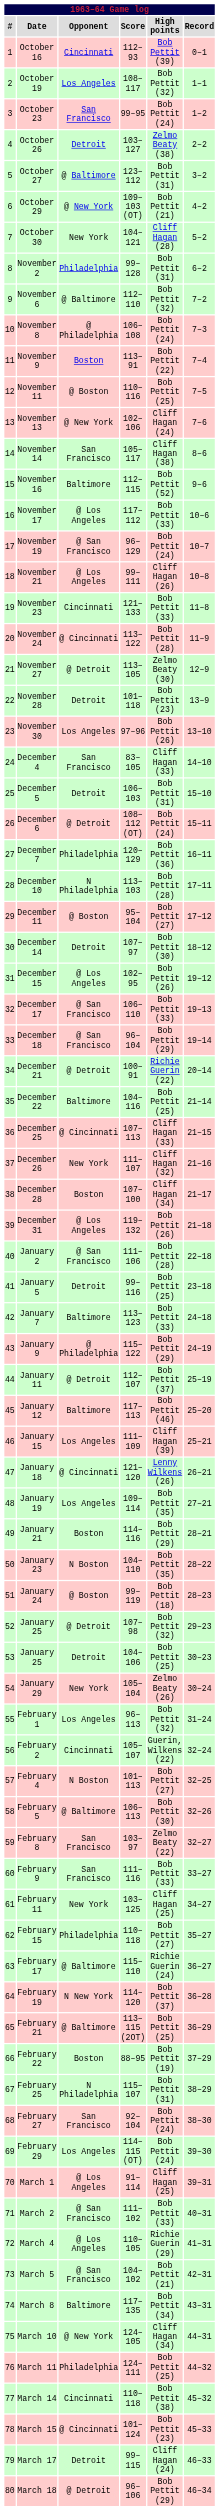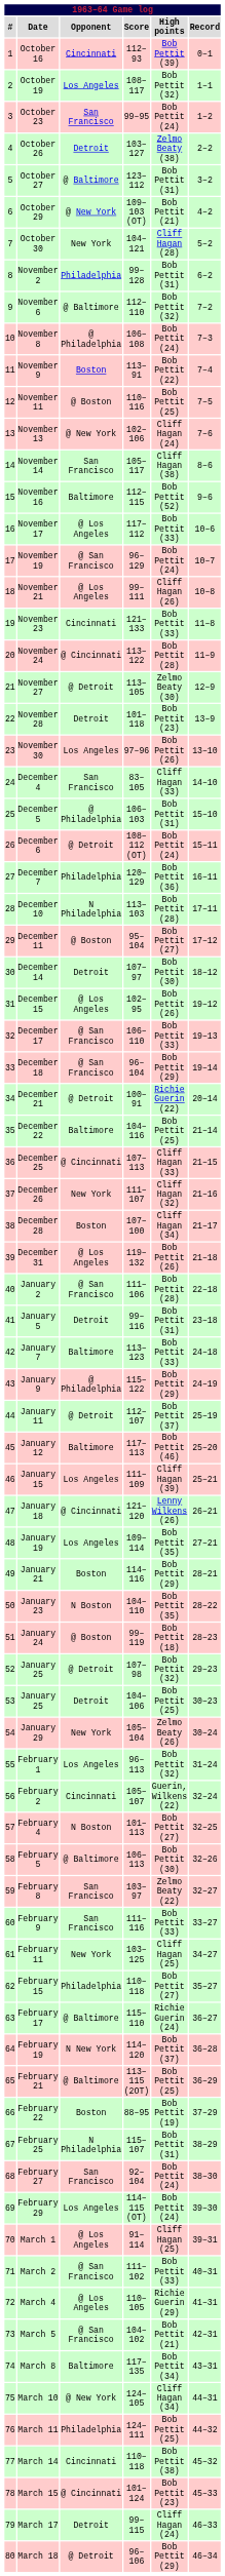 <table class="toccolours collapsible" width=50% style="clear:both; margin:1.5em auto; text-align:center">
 <tr>
 <th colspan=11 style="background:#00004d; color:#C41E3A;">1963–64 Game log</th>
 </tr>
 <tr align="center" bgcolor="#dddddd">
 <td><strong>#</strong></td>
 <td><strong>Date</strong></td>
 <td><strong>Opponent</strong></td>
 <td><strong>Score</strong></td>
 <td><strong>High points</strong></td>
 <td><strong>Record</strong></td>
 </tr>
 <tr align="center" bgcolor="ffcccc">
 <td>1</td>
 <td>October 16</td>
 <td><a href='#'>Cincinnati</a></td>
 <td>112–93</td>
 <td><a href='#'>Bob Pettit</a> (39)</td>
 <td>0–1</td>
 </tr>
 <tr align="center" bgcolor="ccffcc">
 <td>2</td>
 <td>October 19</td>
 <td><a href='#'>Los Angeles</a></td>
 <td>108–117</td>
 <td>Bob Pettit (32)</td>
 <td>1–1</td>
 </tr>
 <tr align="center" bgcolor="ffcccc">
 <td>3</td>
 <td>October 23</td>
 <td><a href='#'>San Francisco</a></td>
 <td>99–95</td>
 <td>Bob Pettit (24)</td>
 <td>1–2</td>
 </tr>
 <tr align="center" bgcolor="ccffcc">
 <td>4</td>
 <td>October 26</td>
 <td><a href='#'>Detroit</a></td>
 <td>103–127</td>
 <td><a href='#'>Zelmo Beaty</a> (38)</td>
 <td>2–2</td>
 </tr>
 <tr align="center" bgcolor="ccffcc">
 <td>5</td>
 <td>October 27</td>
 <td>@ <a href='#'>Baltimore</a></td>
 <td>123–112</td>
 <td>Bob Pettit (31)</td>
 <td>3–2</td>
 </tr>
 <tr align="center" bgcolor="ccffcc">
 <td>6</td>
 <td>October 29</td>
 <td>@ <a href='#'>New York</a></td>
 <td>109–103 (OT)</td>
 <td>Bob Pettit (21)</td>
 <td>4–2</td>
 </tr>
 <tr align="center" bgcolor="ccffcc">
 <td>7</td>
 <td>October 30</td>
 <td>New York</td>
 <td>104–121</td>
 <td><a href='#'>Cliff Hagan</a> (28)</td>
 <td>5–2</td>
 </tr>
 <tr align="center" bgcolor="ccffcc">
 <td>8</td>
 <td>November 2</td>
 <td><a href='#'>Philadelphia</a></td>
 <td>99–128</td>
 <td>Bob Pettit (31)</td>
 <td>6–2</td>
 </tr>
 <tr align="center" bgcolor="ccffcc">
 <td>9</td>
 <td>November 6</td>
 <td>@ Baltimore</td>
 <td>112–110</td>
 <td>Bob Pettit (32)</td>
 <td>7–2</td>
 </tr>
 <tr align="center" bgcolor="ffcccc">
 <td>10</td>
 <td>November 8</td>
 <td>@ Philadelphia</td>
 <td>106–108</td>
 <td>Bob Pettit (24)</td>
 <td>7–3</td>
 </tr>
 <tr align="center" bgcolor="ffcccc">
 <td>11</td>
 <td>November 9</td>
 <td><a href='#'>Boston</a></td>
 <td>113–91</td>
 <td>Bob Pettit (22)</td>
 <td>7–4</td>
 </tr>
 <tr align="center" bgcolor="ffcccc">
 <td>12</td>
 <td>November 11</td>
 <td>@ Boston</td>
 <td>110–116</td>
 <td>Bob Pettit (25)</td>
 <td>7–5</td>
 </tr>
 <tr align="center" bgcolor="ffcccc">
 <td>13</td>
 <td>November 13</td>
 <td>@ New York</td>
 <td>102–106</td>
 <td>Cliff Hagan (24)</td>
 <td>7–6</td>
 </tr>
 <tr align="center" bgcolor="ccffcc">
 <td>14</td>
 <td>November 14</td>
 <td>San Francisco</td>
 <td>105–117</td>
 <td>Cliff Hagan (38)</td>
 <td>8–6</td>
 </tr>
 <tr align="center" bgcolor="ccffcc">
 <td>15</td>
 <td>November 16</td>
 <td>Baltimore</td>
 <td>112–115</td>
 <td>Bob Pettit (52)</td>
 <td>9–6</td>
 </tr>
 <tr align="center" bgcolor="ccffcc">
 <td>16</td>
 <td>November 17</td>
 <td>@ Los Angeles</td>
 <td>117–112</td>
 <td>Bob Pettit (33)</td>
 <td>10–6</td>
 </tr>
 <tr align="center" bgcolor="ffcccc">
 <td>17</td>
 <td>November 19</td>
 <td>@ San Francisco</td>
 <td>96–129</td>
 <td>Bob Pettit (24)</td>
 <td>10–7</td>
 </tr>
 <tr align="center" bgcolor="ffcccc">
 <td>18</td>
 <td>November 21</td>
 <td>@ Los Angeles</td>
 <td>99–111</td>
 <td>Cliff Hagan (26)</td>
 <td>10–8</td>
 </tr>
 <tr align="center" bgcolor="ccffcc">
 <td>19</td>
 <td>November 23</td>
 <td>Cincinnati</td>
 <td>121–133</td>
 <td>Bob Pettit (33)</td>
 <td>11–8</td>
 </tr>
 <tr align="center" bgcolor="ffcccc">
 <td>20</td>
 <td>November 24</td>
 <td>@ Cincinnati</td>
 <td>113–122</td>
 <td>Bob Pettit (28)</td>
 <td>11–9</td>
 </tr>
 <tr align="center" bgcolor="ccffcc">
 <td>21</td>
 <td>November 27</td>
 <td>@ Detroit</td>
 <td>113–105</td>
 <td>Zelmo Beaty (30)</td>
 <td>12–9</td>
 </tr>
 <tr align="center" bgcolor="ccffcc">
 <td>22</td>
 <td>November 28</td>
 <td>Detroit</td>
 <td>101–118</td>
 <td>Bob Pettit (23)</td>
 <td>13–9</td>
 </tr>
 <tr align="center" bgcolor="ffcccc">
 <td>23</td>
 <td>November 30</td>
 <td>Los Angeles</td>
 <td>97–96</td>
 <td>Bob Pettit (26)</td>
 <td>13–10</td>
 </tr>
 <tr align="center" bgcolor="ccffcc">
 <td>24</td>
 <td>December 4</td>
 <td>San Francisco</td>
 <td>83–105</td>
 <td>Cliff Hagan (33)</td>
 <td>14–10</td>
 </tr>
 <tr align="center" bgcolor="ccffcc">
 <td>25</td>
 <td>December 5</td>
-<td>Detroit</td>
+<td>@ Philadelphia</td>
 <td>106–103</td>
 <td>Bob Pettit (31)</td>
 <td>15–10</td>
 </tr>
 <tr align="center" bgcolor="ffcccc">
 <td>26</td>
 <td>December 6</td>
 <td>@ Detroit</td>
 <td>108–112 (OT)</td>
 <td>Bob Pettit (24)</td>
 <td>15–11</td>
 </tr>
 <tr align="center" bgcolor="ccffcc">
 <td>27</td>
 <td>December 7</td>
 <td>Philadelphia</td>
 <td>120–129</td>
 <td>Bob Pettit (36)</td>
 <td>16–11</td>
 </tr>
 <tr align="center" bgcolor="ccffcc">
 <td>28</td>
 <td>December 10</td>
 <td>N Philadelphia</td>
 <td>113–103</td>
 <td>Bob Pettit (28)</td>
 <td>17–11</td>
 </tr>
 <tr align="center" bgcolor="ffcccc">
 <td>29</td>
 <td>December 11</td>
 <td>@ Boston</td>
 <td>95–104</td>
 <td>Bob Pettit (27)</td>
 <td>17–12</td>
 </tr>
 <tr align="center" bgcolor="ccffcc">
 <td>30</td>
 <td>December 14</td>
 <td>Detroit</td>
 <td>107–97</td>
 <td>Bob Pettit (30)</td>
 <td>18–12</td>
 </tr>
 <tr align="center" bgcolor="ccffcc">
 <td>31</td>
 <td>December 15</td>
 <td>@ Los Angeles</td>
 <td>102–95</td>
 <td>Bob Pettit (26)</td>
 <td>19–12</td>
 </tr>
 <tr align="center" bgcolor="ffcccc">
 <td>32</td>
 <td>December 17</td>
 <td>@ San Francisco</td>
 <td>106–110</td>
 <td>Bob Pettit (33)</td>
 <td>19–13</td>
 </tr>
 <tr align="center" bgcolor="ffcccc">
 <td>33</td>
 <td>December 18</td>
 <td>@ San Francisco</td>
 <td>96–104</td>
 <td>Bob Pettit (29)</td>
 <td>19–14</td>
 </tr>
 <tr align="center" bgcolor="ccffcc">
 <td>34</td>
 <td>December 21</td>
 <td>@ Detroit</td>
 <td>100–91</td>
 <td><a href='#'>Richie Guerin</a> (22)</td>
 <td>20–14</td>
 </tr>
 <tr align="center" bgcolor="ccffcc">
 <td>35</td>
 <td>December 22</td>
 <td>Baltimore</td>
 <td>104–116</td>
 <td>Bob Pettit (25)</td>
 <td>21–14</td>
 </tr>
 <tr align="center" bgcolor="ffcccc">
 <td>36</td>
 <td>December 25</td>
 <td>@ Cincinnati</td>
 <td>107–113</td>
 <td>Cliff Hagan (33)</td>
 <td>21–15</td>
 </tr>
 <tr align="center" bgcolor="ffcccc">
 <td>37</td>
 <td>December 26</td>
 <td>New York</td>
 <td>111–107</td>
 <td>Cliff Hagan (32)</td>
 <td>21–16</td>
 </tr>
 <tr align="center" bgcolor="ffcccc">
 <td>38</td>
 <td>December 28</td>
 <td>Boston</td>
 <td>107–100</td>
 <td>Cliff Hagan (34)</td>
 <td>21–17</td>
 </tr>
 <tr align="center" bgcolor="ffcccc">
 <td>39</td>
 <td>December 31</td>
 <td>@ Los Angeles</td>
 <td>119–132</td>
 <td>Bob Pettit (26)</td>
 <td>21–18</td>
 </tr>
 <tr align="center" bgcolor="ccffcc">
 <td>40</td>
 <td>January 2</td>
 <td>@ San Francisco</td>
 <td>111–106</td>
 <td>Bob Pettit (28)</td>
 <td>22–18</td>
 </tr>
 <tr align="center" bgcolor="ccffcc">
 <td>41</td>
 <td>January 5</td>
 <td>Detroit</td>
 <td>99–116</td>
-<td>Bob Pettit (25)</td>
+<td>Bob Pettit (31)</td>
 <td>23–18</td>
 </tr>
 <tr align="center" bgcolor="ccffcc">
 <td>42</td>
 <td>January 7</td>
 <td>Baltimore</td>
 <td>113–123</td>
 <td>Bob Pettit (33)</td>
 <td>24–18</td>
 </tr>
 <tr align="center" bgcolor="ffcccc">
 <td>43</td>
 <td>January 9</td>
 <td>@ Philadelphia</td>
 <td>115–122</td>
 <td>Bob Pettit (29)</td>
 <td>24–19</td>
 </tr>
 <tr align="center" bgcolor="ccffcc">
 <td>44</td>
 <td>January 11</td>
 <td>@ Detroit</td>
 <td>112–107</td>
 <td>Bob Pettit (37)</td>
 <td>25–19</td>
 </tr>
 <tr align="center" bgcolor="ffcccc">
 <td>45</td>
 <td>January 12</td>
 <td>Baltimore</td>
 <td>117–113</td>
 <td>Bob Pettit (46)</td>
 <td>25–20</td>
 </tr>
 <tr align="center" bgcolor="ffcccc">
 <td>46</td>
 <td>January 15</td>
 <td>Los Angeles</td>
 <td>111–109</td>
 <td>Cliff Hagan (39)</td>
 <td>25–21</td>
 </tr>
 <tr align="center" bgcolor="ccffcc">
 <td>47</td>
 <td>January 18</td>
 <td>@ Cincinnati</td>
 <td>121–120</td>
 <td><a href='#'>Lenny Wilkens</a> (26)</td>
 <td>26–21</td>
 </tr>
 <tr align="center" bgcolor="ccffcc">
 <td>48</td>
 <td>January 19</td>
 <td>Los Angeles</td>
 <td>109–114</td>
 <td>Bob Pettit (35)</td>
 <td>27–21</td>
 </tr>
 <tr align="center" bgcolor="ccffcc">
 <td>49</td>
 <td>January 21</td>
 <td>Boston</td>
 <td>114–116</td>
 <td>Bob Pettit (29)</td>
 <td>28–21</td>
 </tr>
 <tr align="center" bgcolor="ffcccc">
 <td>50</td>
 <td>January 23</td>
 <td>N Boston</td>
 <td>104–110</td>
 <td>Bob Pettit (35)</td>
 <td>28–22</td>
 </tr>
 <tr align="center" bgcolor="ffcccc">
 <td>51</td>
 <td>January 24</td>
 <td>@ Boston</td>
 <td>99–119</td>
 <td>Bob Pettit (18)</td>
 <td>28–23</td>
 </tr>
 <tr align="center" bgcolor="ccffcc">
 <td>52</td>
 <td>January 25</td>
 <td>@ Detroit</td>
 <td>107–98</td>
 <td>Bob Pettit (32)</td>
 <td>29–23</td>
 </tr>
 <tr align="center" bgcolor="ccffcc">
 <td>53</td>
 <td>January 25</td>
 <td>Detroit</td>
 <td>104–106</td>
 <td>Bob Pettit (25)</td>
 <td>30–23</td>
 </tr>
 <tr align="center" bgcolor="ffcccc">
 <td>54</td>
 <td>January 29</td>
 <td>New York</td>
 <td>105–104</td>
 <td>Zelmo Beaty (26)</td>
 <td>30–24</td>
 </tr>
 <tr align="center" bgcolor="ccffcc">
 <td>55</td>
 <td>February 1</td>
 <td>Los Angeles</td>
 <td>96–113</td>
 <td>Bob Pettit (32)</td>
 <td>31–24</td>
 </tr>
 <tr align="center" bgcolor="ccffcc">
 <td>56</td>
 <td>February 2</td>
 <td>Cincinnati</td>
 <td>105–107</td>
 <td>Guerin, Wilkens (22)</td>
 <td>32–24</td>
 </tr>
 <tr align="center" bgcolor="ffcccc">
 <td>57</td>
 <td>February 4</td>
 <td>N Boston</td>
 <td>101–113</td>
 <td>Bob Pettit (27)</td>
 <td>32–25</td>
 </tr>
 <tr align="center" bgcolor="ffcccc">
 <td>58</td>
 <td>February 5</td>
 <td>@ Baltimore</td>
 <td>106–113</td>
 <td>Bob Pettit (30)</td>
 <td>32–26</td>
 </tr>
 <tr align="center" bgcolor="ffcccc">
 <td>59</td>
 <td>February 8</td>
 <td>San Francisco</td>
 <td>103–97</td>
 <td>Zelmo Beaty (22)</td>
 <td>32–27</td>
 </tr>
 <tr align="center" bgcolor="ccffcc">
 <td>60</td>
 <td>February 9</td>
 <td>San Francisco</td>
 <td>111–116</td>
 <td>Bob Pettit (33)</td>
 <td>33–27</td>
 </tr>
 <tr align="center" bgcolor="ccffcc">
 <td>61</td>
 <td>February 11</td>
 <td>New York</td>
 <td>103–125</td>
 <td>Cliff Hagan (25)</td>
 <td>34–27</td>
 </tr>
 <tr align="center" bgcolor="ccffcc">
 <td>62</td>
 <td>February 15</td>
 <td>Philadelphia</td>
 <td>110–118</td>
 <td>Bob Pettit (27)</td>
 <td>35–27</td>
 </tr>
 <tr align="center" bgcolor="ccffcc">
 <td>63</td>
 <td>February 17</td>
 <td>@ Baltimore</td>
 <td>115–110</td>
 <td>Richie Guerin (24)</td>
 <td>36–27</td>
 </tr>
 <tr align="center" bgcolor="ffcccc">
 <td>64</td>
 <td>February 19</td>
 <td>N New York</td>
 <td>114–120</td>
 <td>Bob Pettit (37)</td>
 <td>36–28</td>
 </tr>
 <tr align="center" bgcolor="ffcccc">
 <td>65</td>
 <td>February 21</td>
 <td>@ Baltimore</td>
 <td>113–115 (2OT)</td>
 <td>Bob Pettit (25)</td>
 <td>36–29</td>
 </tr>
 <tr align="center" bgcolor="ccffcc">
 <td>66</td>
 <td>February 22</td>
 <td>Boston</td>
 <td>88–95</td>
 <td>Bob Pettit (19)</td>
 <td>37–29</td>
 </tr>
 <tr align="center" bgcolor="ccffcc">
 <td>67</td>
 <td>February 25</td>
 <td>N Philadelphia</td>
 <td>115–107</td>
 <td>Bob Pettit (31)</td>
 <td>38–29</td>
 </tr>
 <tr align="center" bgcolor="ffcccc">
 <td>68</td>
 <td>February 27</td>
 <td>San Francisco</td>
 <td>92–104</td>
 <td>Bob Pettit (24)</td>
 <td>38–30</td>
 </tr>
 <tr align="center" bgcolor="ccffcc">
 <td>69</td>
 <td>February 29</td>
 <td>Los Angeles</td>
 <td>114–115 (OT)</td>
 <td>Bob Pettit (24)</td>
 <td>39–30</td>
 </tr>
 <tr align="center" bgcolor="ffcccc">
 <td>70</td>
 <td>March 1</td>
 <td>@ Los Angeles</td>
 <td>91–114</td>
 <td>Cliff Hagan (25)</td>
 <td>39–31</td>
 </tr>
 <tr align="center" bgcolor="ccffcc">
 <td>71</td>
 <td>March 2</td>
 <td>@ San Francisco</td>
 <td>111–102</td>
 <td>Bob Pettit (33)</td>
 <td>40–31</td>
 </tr>
 <tr align="center" bgcolor="ccffcc">
 <td>72</td>
 <td>March 4</td>
 <td>@ Los Angeles</td>
 <td>110–105</td>
 <td>Richie Guerin (29)</td>
 <td>41–31</td>
 </tr>
 <tr align="center" bgcolor="ccffcc">
 <td>73</td>
 <td>March 5</td>
 <td>@ San Francisco</td>
 <td>104–102</td>
 <td>Bob Pettit (21)</td>
 <td>42–31</td>
 </tr>
 <tr align="center" bgcolor="ccffcc">
 <td>74</td>
 <td>March 8</td>
 <td>Baltimore</td>
 <td>117–135</td>
 <td>Bob Pettit (34)</td>
 <td>43–31</td>
 </tr>
 <tr align="center" bgcolor="ccffcc">
 <td>75</td>
 <td>March 10</td>
 <td>@ New York</td>
 <td>124–105</td>
 <td>Cliff Hagan (34)</td>
 <td>44–31</td>
 </tr>
 <tr align="center" bgcolor="ffcccc">
 <td>76</td>
 <td>March 11</td>
 <td>Philadelphia</td>
 <td>124–111</td>
 <td>Bob Pettit (25)</td>
 <td>44–32</td>
 </tr>
 <tr align="center" bgcolor="ccffcc">
 <td>77</td>
 <td>March 14</td>
 <td>Cincinnati</td>
 <td>110–118</td>
 <td>Bob Pettit (38)</td>
 <td>45–32</td>
 </tr>
 <tr align="center" bgcolor="ffcccc">
 <td>78</td>
 <td>March 15</td>
 <td>@ Cincinnati</td>
 <td>101–124</td>
 <td>Bob Pettit (23)</td>
 <td>45–33</td>
 </tr>
 <tr align="center" bgcolor="ccffcc">
 <td>79</td>
 <td>March 17</td>
 <td>Detroit</td>
 <td>99–115</td>
 <td>Cliff Hagan (24)</td>
 <td>46–33</td>
 </tr>
 <tr align="center" bgcolor="ffcccc">
 <td>80</td>
 <td>March 18</td>
 <td>@ Detroit</td>
 <td>96–106</td>
 <td>Bob Pettit (29)</td>
 <td>46–34</td>
 </tr>
 </table>
